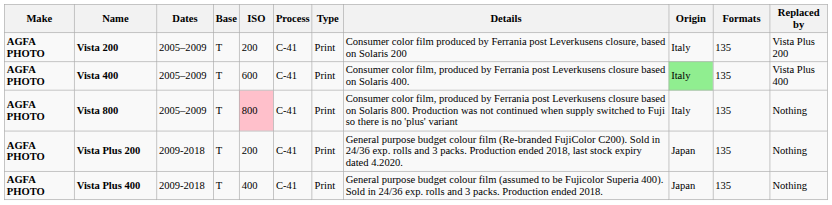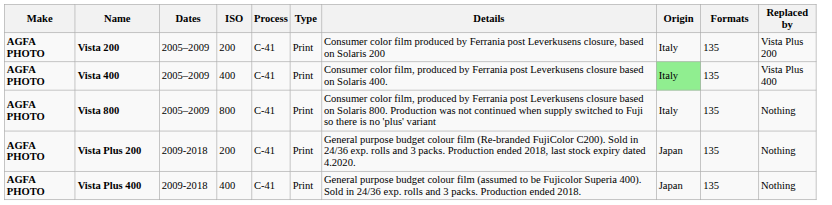 <table class="wikitable">
 <tr>
 <th scope="col" style="width: 100px;">Make</th>
 <th scope="col" style="width: 120px;">Name</th>
 <th scope="col" style="width: 80px;">Dates</th>
-<th scope="col" style="width: 30px;">Base</th>
 <th scope="col" style="width: 45px;">ISO</th>
 <th scope="col" style="width: 40px;">Process</th>
 <th scope="col" style="width: 40px;">Type</th>
 <th scope="col" style="width: 500px;">Details</th>
 <th scope="col" style="width: 60px;">Origin</th>
 <th scope="col" style="width: 80px;">Formats</th>
 <th scope="col" style="width: 80px;">Replaced by</th>
 </tr>
 <tr>
 <td><strong>AGFA PHOTO</strong></td>
 <td><strong>Vista 200</strong></td>
 <td>2005–2009</td>
-<td>T</td>
 <td>200</td>
 <td>C-41</td>
 <td>Print</td>
 <td>Consumer color film produced by Ferrania post Leverkusens closure, based on Solaris 200</td>
 <td>Italy</td>
 <td>135</td>
 <td>Vista Plus 200</td>
 </tr>
 <tr>
 <td><strong>AGFA PHOTO</strong></td>
 <td><strong>Vista 400</strong></td>
 <td>2005–2009</td>
-<td>T</td>
-<td>600</td>
+<td>400</td>
 <td>C-41</td>
 <td>Print</td>
 <td>Consumer color film, produced by Ferrania post Leverkusens closure based on Solaris 400.</td>
 <td style="background: lightgreen;">Italy</td>
 <td>135</td>
 <td>Vista Plus 400</td>
 </tr>
 <tr>
 <td><strong>AGFA PHOTO</strong></td>
 <td><strong>Vista 800</strong></td>
 <td>2005–2009</td>
-<td>T</td>
-<td style="background: pink;">800</td>
+<td>800</td>
 <td>C-41</td>
 <td>Print</td>
 <td>Consumer color film, produced by Ferrania post Leverkusens closure based on Solaris 800. Production was not continued when supply switched to Fuji so there is no 'plus' variant</td>
 <td>Italy</td>
 <td>135</td>
 <td>Nothing</td>
 </tr>
 <tr>
 <td><strong>AGFA PHOTO</strong></td>
 <td><strong>Vista Plus 200</strong></td>
 <td>2009-2018</td>
-<td>T</td>
 <td>200</td>
 <td>C-41</td>
 <td>Print</td>
 <td>General purpose budget colour film (Re-branded FujiColor C200). Sold in 24/36 exp. rolls and 3 packs. Production ended 2018, last stock expiry dated 4.2020.</td>
 <td>Japan</td>
 <td>135</td>
 <td>Nothing</td>
 </tr>
 <tr>
 <td><strong>AGFA PHOTO</strong></td>
 <td><strong>Vista Plus 400</strong></td>
 <td>2009-2018</td>
-<td>T</td>
 <td>400</td>
 <td>C-41</td>
 <td>Print</td>
 <td>General purpose budget colour film (assumed to be Fujicolor Superia 400). Sold in 24/36 exp. rolls and 3 packs. Production ended 2018.</td>
 <td>Japan</td>
 <td>135</td>
 <td>Nothing</td>
 </tr>
 </table>
